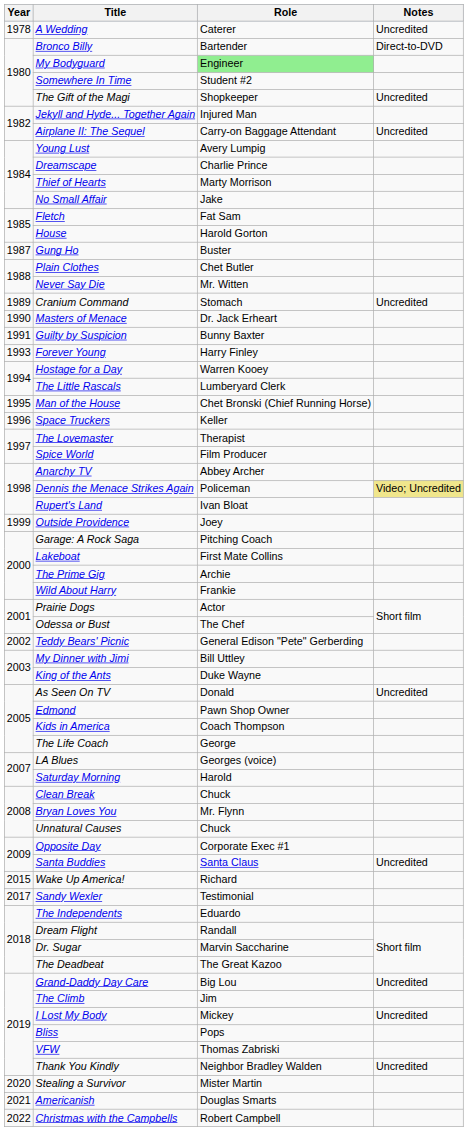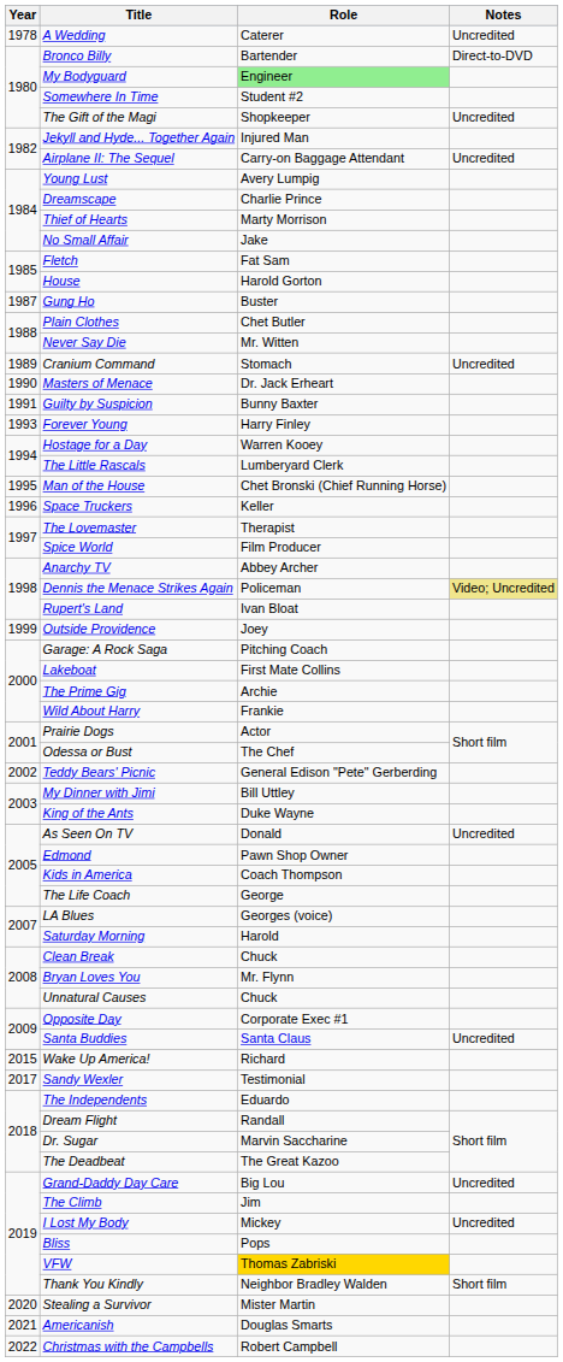 <table class="wikitable">
 <tr style="background:#b0c4de; text-align:center;">
 <th>Year</th>
 <th>Title</th>
 <th>Role</th>
 <th>Notes</th>
 </tr>
 <tr>
 <td>1978</td>
 <td><em><a href='#'>A Wedding</a></em></td>
 <td>Caterer</td>
 <td>Uncredited</td>
 </tr>
 <tr>
 <td rowspan="4">1980</td>
 <td><em><a href='#'>Bronco Billy</a></em></td>
 <td>Bartender</td>
 <td>Direct-to-DVD</td>
 </tr>
 <tr>
 <td><em><a href='#'>My Bodyguard</a></em></td>
 <td style="background: lightgreen;">Engineer</td>
 <td></td>
 </tr>
 <tr>
 <td><em><a href='#'>Somewhere In Time</a></em></td>
 <td>Student #2</td>
 <td></td>
 </tr>
 <tr>
 <td><em>The Gift of the Magi</em></td>
 <td>Shopkeeper</td>
 <td>Uncredited</td>
 </tr>
 <tr>
 <td rowspan="2">1982</td>
 <td><em><a href='#'>Jekyll and Hyde... Together Again</a></em></td>
 <td>Injured Man</td>
 <td></td>
 </tr>
 <tr>
 <td><em><a href='#'>Airplane II: The Sequel</a></em></td>
 <td>Carry-on Baggage Attendant</td>
 <td>Uncredited</td>
 </tr>
 <tr>
 <td rowspan="4">1984</td>
 <td><em><a href='#'>Young Lust</a></em></td>
 <td>Avery Lumpig</td>
 <td></td>
 </tr>
 <tr>
 <td><em><a href='#'>Dreamscape</a></em></td>
 <td>Charlie Prince</td>
 <td></td>
 </tr>
 <tr>
 <td><em><a href='#'>Thief of Hearts</a></em></td>
 <td>Marty Morrison</td>
 <td></td>
 </tr>
 <tr>
 <td><em><a href='#'>No Small Affair</a></em></td>
 <td>Jake</td>
 <td></td>
 </tr>
 <tr>
 <td rowspan="2">1985</td>
 <td><em><a href='#'>Fletch</a></em></td>
 <td>Fat Sam</td>
 <td></td>
 </tr>
 <tr>
 <td><em><a href='#'>House</a></em></td>
 <td>Harold Gorton</td>
 <td></td>
 </tr>
 <tr>
 <td>1987</td>
 <td><em><a href='#'>Gung Ho</a></em></td>
 <td>Buster</td>
 <td></td>
 </tr>
 <tr>
 <td rowspan="2">1988</td>
 <td><em><a href='#'>Plain Clothes</a></em></td>
 <td>Chet Butler</td>
 <td></td>
 </tr>
 <tr>
 <td><em><a href='#'>Never Say Die</a></em></td>
 <td>Mr. Witten</td>
 <td></td>
 </tr>
 <tr>
 <td>1989</td>
 <td><em>Cranium Command</em></td>
 <td>Stomach</td>
 <td>Uncredited</td>
 </tr>
 <tr>
 <td>1990</td>
 <td><em><a href='#'>Masters of Menace</a></em></td>
 <td>Dr. Jack Erheart</td>
 <td></td>
 </tr>
 <tr>
 <td>1991</td>
 <td><em><a href='#'>Guilty by Suspicion</a></em></td>
 <td>Bunny Baxter</td>
 <td></td>
 </tr>
 <tr>
 <td>1993</td>
 <td><em><a href='#'>Forever Young</a></em></td>
 <td>Harry Finley</td>
 <td></td>
 </tr>
 <tr>
 <td rowspan="2">1994</td>
 <td><em><a href='#'>Hostage for a Day</a></em></td>
 <td>Warren Kooey</td>
 <td></td>
 </tr>
 <tr>
 <td><em><a href='#'>The Little Rascals</a></em></td>
 <td>Lumberyard Clerk</td>
 <td></td>
 </tr>
 <tr>
 <td>1995</td>
 <td><em><a href='#'>Man of the House</a></em></td>
 <td>Chet Bronski (Chief Running Horse)</td>
 <td></td>
 </tr>
 <tr>
 <td>1996</td>
 <td><em><a href='#'>Space Truckers</a></em></td>
 <td>Keller</td>
 <td></td>
 </tr>
 <tr>
 <td rowspan="2">1997</td>
 <td><em><a href='#'>The Lovemaster</a></em></td>
 <td>Therapist</td>
 <td></td>
 </tr>
 <tr>
 <td><em><a href='#'>Spice World</a></em></td>
 <td>Film Producer</td>
 <td></td>
 </tr>
 <tr>
 <td rowspan="3">1998</td>
 <td><em><a href='#'>Anarchy TV</a></em></td>
 <td>Abbey Archer</td>
 <td></td>
 </tr>
 <tr>
 <td><em><a href='#'>Dennis the Menace Strikes Again</a></em></td>
 <td>Policeman</td>
 <td style="background: khaki;">Video; Uncredited</td>
 </tr>
 <tr>
 <td><em><a href='#'>Rupert's Land</a></em></td>
 <td>Ivan Bloat</td>
 <td></td>
 </tr>
 <tr>
 <td>1999</td>
 <td><em><a href='#'>Outside Providence</a></em></td>
 <td>Joey</td>
 <td></td>
 </tr>
 <tr>
 <td rowspan="4">2000</td>
 <td><em>Garage: A Rock Saga</em></td>
 <td>Pitching Coach</td>
 <td></td>
 </tr>
 <tr>
 <td><em><a href='#'>Lakeboat</a></em></td>
 <td>First Mate Collins</td>
 <td></td>
 </tr>
 <tr>
 <td><em><a href='#'>The Prime Gig</a></em></td>
 <td>Archie</td>
 <td></td>
 </tr>
 <tr>
 <td><em><a href='#'>Wild About Harry</a></em></td>
 <td>Frankie</td>
 <td></td>
 </tr>
 <tr>
 <td rowspan="2">2001</td>
 <td><em>Prairie Dogs</em></td>
 <td>Actor</td>
 <td rowspan="2">Short film</td>
 </tr>
 <tr>
 <td><em>Odessa or Bust</em></td>
 <td>The Chef</td>
 </tr>
 <tr>
 <td>2002</td>
 <td><em><a href='#'>Teddy Bears' Picnic</a></em></td>
 <td>General Edison "Pete" Gerberding</td>
 <td></td>
 </tr>
 <tr>
 <td rowspan="2">2003</td>
 <td><em><a href='#'>My Dinner with Jimi</a></em></td>
 <td>Bill Uttley</td>
 <td></td>
 </tr>
 <tr>
 <td><em><a href='#'>King of the Ants</a></em></td>
 <td>Duke Wayne</td>
 <td></td>
 </tr>
 <tr>
 <td rowspan="4">2005</td>
 <td><em>As Seen On TV</em></td>
 <td>Donald</td>
 <td>Uncredited</td>
 </tr>
 <tr>
 <td><em><a href='#'>Edmond</a></em></td>
 <td>Pawn Shop Owner</td>
 <td></td>
 </tr>
 <tr>
 <td><em><a href='#'>Kids in America</a></em></td>
 <td>Coach Thompson</td>
 <td></td>
 </tr>
 <tr>
 <td><em>The Life Coach</em></td>
 <td>George</td>
 <td></td>
 </tr>
 <tr>
 <td rowspan="2">2007</td>
 <td><em>LA Blues</em></td>
 <td>Georges (voice)</td>
 <td></td>
 </tr>
 <tr>
 <td><em><a href='#'>Saturday Morning</a></em></td>
 <td>Harold</td>
 <td></td>
 </tr>
 <tr>
 <td rowspan="3">2008</td>
 <td><em><a href='#'>Clean Break</a></em></td>
 <td>Chuck</td>
 <td></td>
 </tr>
 <tr>
 <td><em><a href='#'>Bryan Loves You</a></em></td>
 <td>Mr. Flynn</td>
 <td></td>
 </tr>
 <tr>
 <td><em>Unnatural Causes</em></td>
 <td>Chuck</td>
 <td></td>
 </tr>
 <tr>
 <td rowspan="2">2009</td>
 <td><em><a href='#'>Opposite Day</a></em></td>
 <td>Corporate Exec #1</td>
 <td></td>
 </tr>
 <tr>
 <td><em><a href='#'>Santa Buddies</a></em></td>
 <td><a href='#'>Santa Claus</a></td>
 <td>Uncredited</td>
 </tr>
 <tr>
 <td>2015</td>
 <td><em>Wake Up America!</em></td>
 <td>Richard</td>
 <td></td>
 </tr>
 <tr>
 <td>2017</td>
 <td><em><a href='#'>Sandy Wexler</a></em></td>
 <td>Testimonial</td>
 <td></td>
 </tr>
 <tr>
 <td rowspan="4">2018</td>
 <td><em><a href='#'>The Independents</a></em></td>
 <td>Eduardo</td>
 <td></td>
 </tr>
 <tr>
 <td><em>Dream Flight</em></td>
 <td>Randall</td>
 <td rowspan="3">Short film</td>
 </tr>
 <tr>
 <td><em>Dr. Sugar</em></td>
 <td>Marvin Saccharine</td>
 </tr>
 <tr>
 <td><em>The Deadbeat</em></td>
 <td>The Great Kazoo</td>
 </tr>
 <tr>
 <td rowspan="6">2019</td>
 <td><em><a href='#'>Grand-Daddy Day Care</a></em></td>
 <td>Big Lou</td>
 <td>Uncredited</td>
 </tr>
 <tr>
 <td><em><a href='#'>The Climb</a></em></td>
 <td>Jim</td>
 <td></td>
 </tr>
 <tr>
 <td><em><a href='#'>I Lost My Body</a></em></td>
 <td>Mickey</td>
 <td>Uncredited</td>
 </tr>
 <tr>
 <td><em><a href='#'>Bliss</a></em></td>
 <td>Pops</td>
 <td></td>
 </tr>
 <tr>
 <td><em><a href='#'>VFW</a></em></td>
-<td>Thomas Zabriski</td>
+<td style="background: gold;">Thomas Zabriski</td>
 <td></td>
 </tr>
 <tr>
 <td><em>Thank You Kindly</em></td>
 <td>Neighbor Bradley Walden</td>
-<td>Uncredited</td>
+<td>Short film</td>
 </tr>
 <tr>
 <td>2020</td>
 <td><em>Stealing a Survivor</em></td>
 <td>Mister Martin</td>
 <td></td>
 </tr>
 <tr>
 <td>2021</td>
 <td><em><a href='#'>Americanish</a></em></td>
 <td>Douglas Smarts</td>
 <td></td>
 </tr>
 <tr>
 <td>2022</td>
 <td><em><a href='#'>Christmas with the Campbells</a></em></td>
 <td>Robert Campbell</td>
 <td></td>
 </tr>
 </table>
